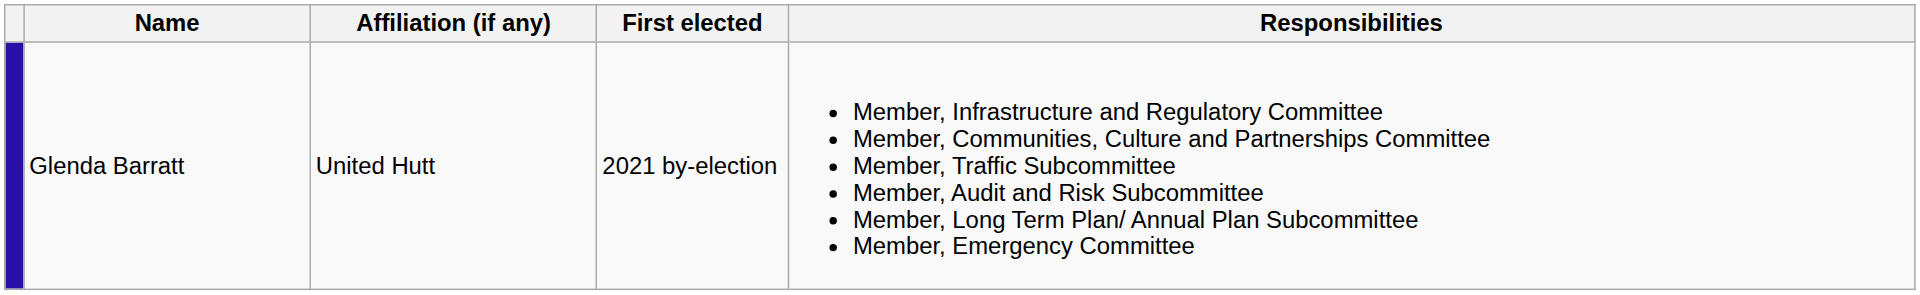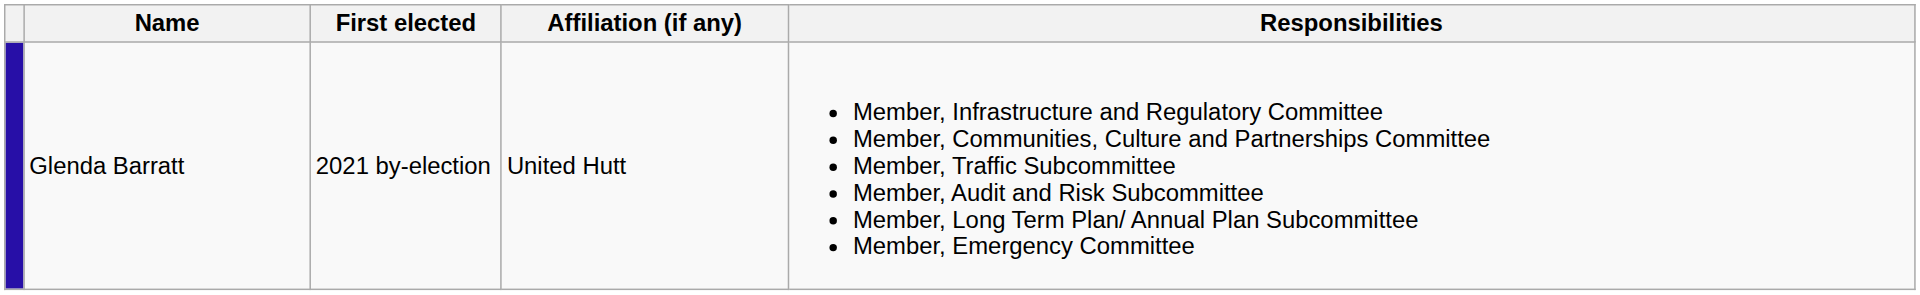 <table class="wikitable" width="81%">
 <tr>
 <th width="1%"></th>
 <th width="15%">Name</th>
+<th width="10%">First elected</th>
 <th width="15%">Affiliation (if any)</th>
-<th width="10%">First elected</th>
 <th width="60%">Responsibilities</th>
 </tr>
 <tr>
 <td bgcolor=#270fa7></td>
 <td>Glenda Barratt</td>
+<td>2021 by-election</td>
 <td>United Hutt</td>
-<td>2021 by-election</td>
 <td><br><ul><li>Member, Infrastructure and Regulatory Committee</li><li>Member, Communities, Culture and Partnerships Committee</li><li>Member, Traffic Subcommittee</li><li>Member, Audit and Risk Subcommittee</li><li>Member, Long Term Plan/ Annual Plan Subcommittee</li><li>Member, Emergency Committee</li></ul></td>
 </tr>
 </table>
